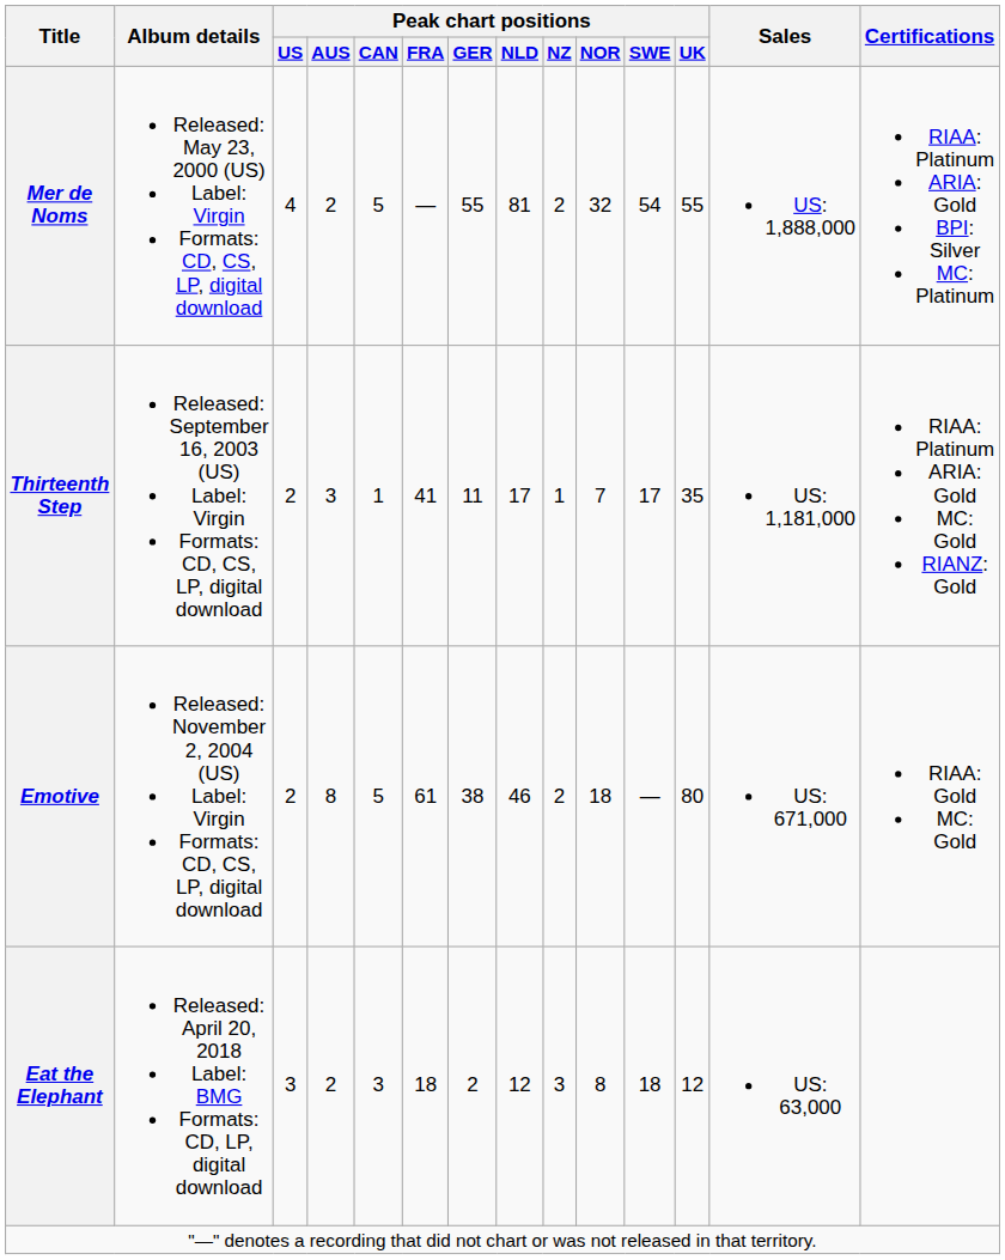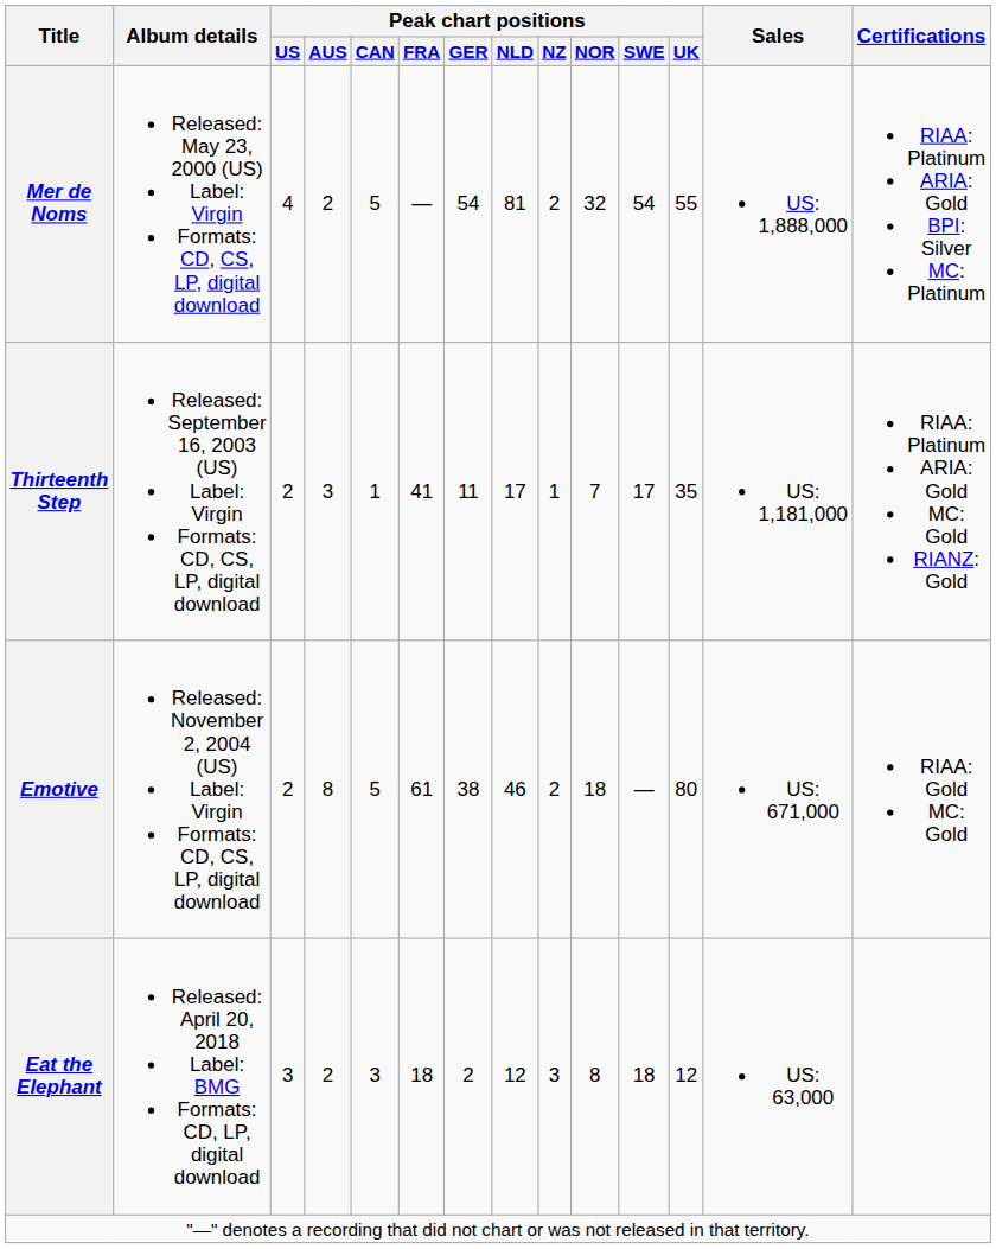 <table class="wikitable plainrowheaders" style="text-align:center;">
 <tr>
 <th scope="col" rowspan="2" style="width:10em;">Title</th>
 <th scope="col" rowspan="2" style="width:30em;">Album details</th>
 <th scope="col" colspan="10">Peak chart positions</th>
 <th scope="col" rowspan="2" style="width:11em;">Sales</th>
 <th scope="col" rowspan="2" style="width:12em;"><a href='#'>Certifications</a></th>
 </tr>
 <tr>
 <th scope="col" style="width:3em;font-size:90%;"><a href='#'>US</a><br></th>
 <th scope="col" style="width:3em;font-size:90%;"><a href='#'>AUS</a><br></th>
 <th scope="col" style="width:3em;font-size:90%;"><a href='#'>CAN</a><br></th>
 <th scope="col" style="width:3em;font-size:90%;"><a href='#'>FRA</a><br></th>
 <th scope="col" style="width:3em;font-size:90%;"><a href='#'>GER</a><br></th>
 <th scope="col" style="width:3em;font-size:90%;"><a href='#'>NLD</a><br></th>
 <th scope="col" style="width:3em;font-size:90%;"><a href='#'>NZ</a><br></th>
 <th scope="col" style="width:3em;font-size:90%;"><a href='#'>NOR</a><br></th>
 <th scope="col" style="width:3em;font-size:90%;"><a href='#'>SWE</a><br></th>
 <th scope="col" style="width:3em;font-size:90%;"><a href='#'>UK</a><br></th>
 </tr>
 <tr>
 <th scope="row"><em><a href='#'>Mer de Noms</a></em></th>
 <td><br><ul><li>Released: May 23, 2000 <span>(US)</span></li><li>Label: <a href='#'>Virgin</a></li><li>Formats: <a href='#'>CD</a>, <a href='#'>CS</a>, <a href='#'>LP</a>, <a href='#'>digital download</a></li></ul></td>
 <td>4</td>
 <td>2</td>
 <td>5</td>
 <td>—</td>
-<td>55</td>
+<td>54</td>
 <td>81</td>
 <td>2</td>
 <td>32</td>
 <td>54</td>
 <td>55</td>
 <td><br><ul><li><a href='#'>US</a>: 1,888,000</li></ul></td>
 <td><br><ul><li><a href='#'>RIAA</a>: Platinum</li><li><a href='#'>ARIA</a>: Gold</li><li><a href='#'>BPI</a>: Silver</li><li><a href='#'>MC</a>: Platinum</li></ul></td>
 </tr>
 <tr>
 <th scope="row"><em><a href='#'>Thirteenth Step</a></em></th>
 <td><br><ul><li>Released: September 16, 2003 <span>(US)</span></li><li>Label: Virgin</li><li>Formats: CD, CS, LP, digital download</li></ul></td>
 <td>2</td>
 <td>3</td>
 <td>1</td>
 <td>41</td>
 <td>11</td>
 <td>17</td>
 <td>1</td>
 <td>7</td>
 <td>17</td>
 <td>35</td>
 <td><br><ul><li>US: 1,181,000</li></ul></td>
 <td><br><ul><li>RIAA: Platinum</li><li>ARIA: Gold</li><li>MC: Gold</li><li><a href='#'>RIANZ</a>: Gold</li></ul></td>
 </tr>
 <tr>
 <th scope="row"><em><a href='#'>Emotive</a></em></th>
 <td><br><ul><li>Released: November 2, 2004 <span>(US)</span></li><li>Label: Virgin</li><li>Formats: CD, CS, LP, digital download</li></ul></td>
 <td>2</td>
 <td>8</td>
 <td>5</td>
 <td>61</td>
 <td>38</td>
 <td>46</td>
 <td>2</td>
 <td>18</td>
 <td>—</td>
 <td>80</td>
 <td><br><ul><li>US: 671,000</li></ul></td>
 <td><br><ul><li>RIAA: Gold</li><li>MC: Gold</li></ul></td>
 </tr>
 <tr>
 <th scope="row"><em><a href='#'>Eat the Elephant</a></em></th>
 <td><br><ul><li>Released: April 20, 2018</li><li>Label: <a href='#'>BMG</a></li><li>Formats: CD, LP, digital download</li></ul></td>
 <td>3</td>
 <td>2</td>
 <td>3</td>
 <td>18</td>
 <td>2</td>
 <td>12</td>
 <td>3</td>
 <td>8</td>
 <td>18</td>
 <td>12</td>
 <td><br><ul><li>US: 63,000</li></ul></td>
 <td></td>
 </tr>
 <tr>
 <td colspan="15" style="font-size:90%">"—" denotes a recording that did not chart or was not released in that territory.</td>
 </tr>
 </table>
